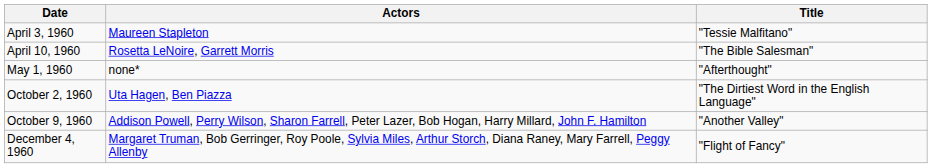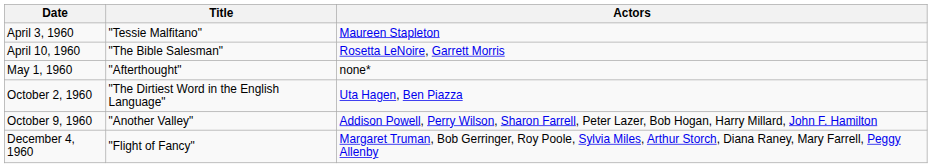 <table class="wikitable">
 <tr>
 <th>Date</th>
+<th>Title</th>
 <th>Actors</th>
-<th>Title</th>
 </tr>
 <tr>
 <td>April 3, 1960</td>
+<td>"Tessie Malfitano"</td>
 <td><a href='#'>Maureen Stapleton</a></td>
-<td>"Tessie Malfitano"</td>
 </tr>
 <tr>
 <td>April 10, 1960</td>
+<td>"The Bible Salesman"</td>
 <td><a href='#'>Rosetta LeNoire</a>, <a href='#'>Garrett Morris</a></td>
-<td>"The Bible Salesman"</td>
 </tr>
 <tr>
 <td>May 1, 1960</td>
+<td>"Afterthought"</td>
 <td>none*</td>
-<td>"Afterthought"</td>
 </tr>
 <tr>
 <td>October 2, 1960</td>
+<td>"The Dirtiest Word in the English Language"</td>
 <td><a href='#'>Uta Hagen</a>, <a href='#'>Ben Piazza</a></td>
-<td>"The Dirtiest Word in the English Language"</td>
 </tr>
 <tr>
 <td>October 9, 1960</td>
+<td>"Another Valley"</td>
 <td><a href='#'>Addison Powell</a>, <a href='#'>Perry Wilson</a>, <a href='#'>Sharon Farrell</a>, Peter Lazer, Bob Hogan, Harry Millard, <a href='#'>John F. Hamilton</a></td>
-<td>"Another Valley"</td>
 </tr>
 <tr>
 <td>December 4, 1960</td>
+<td>"Flight of Fancy"</td>
 <td><a href='#'>Margaret Truman</a>, Bob Gerringer, Roy Poole, <a href='#'>Sylvia Miles</a>, <a href='#'>Arthur Storch</a>, Diana Raney, Mary Farrell, <a href='#'>Peggy Allenby</a></td>
-<td>"Flight of Fancy"</td>
 </tr>
 </table>
